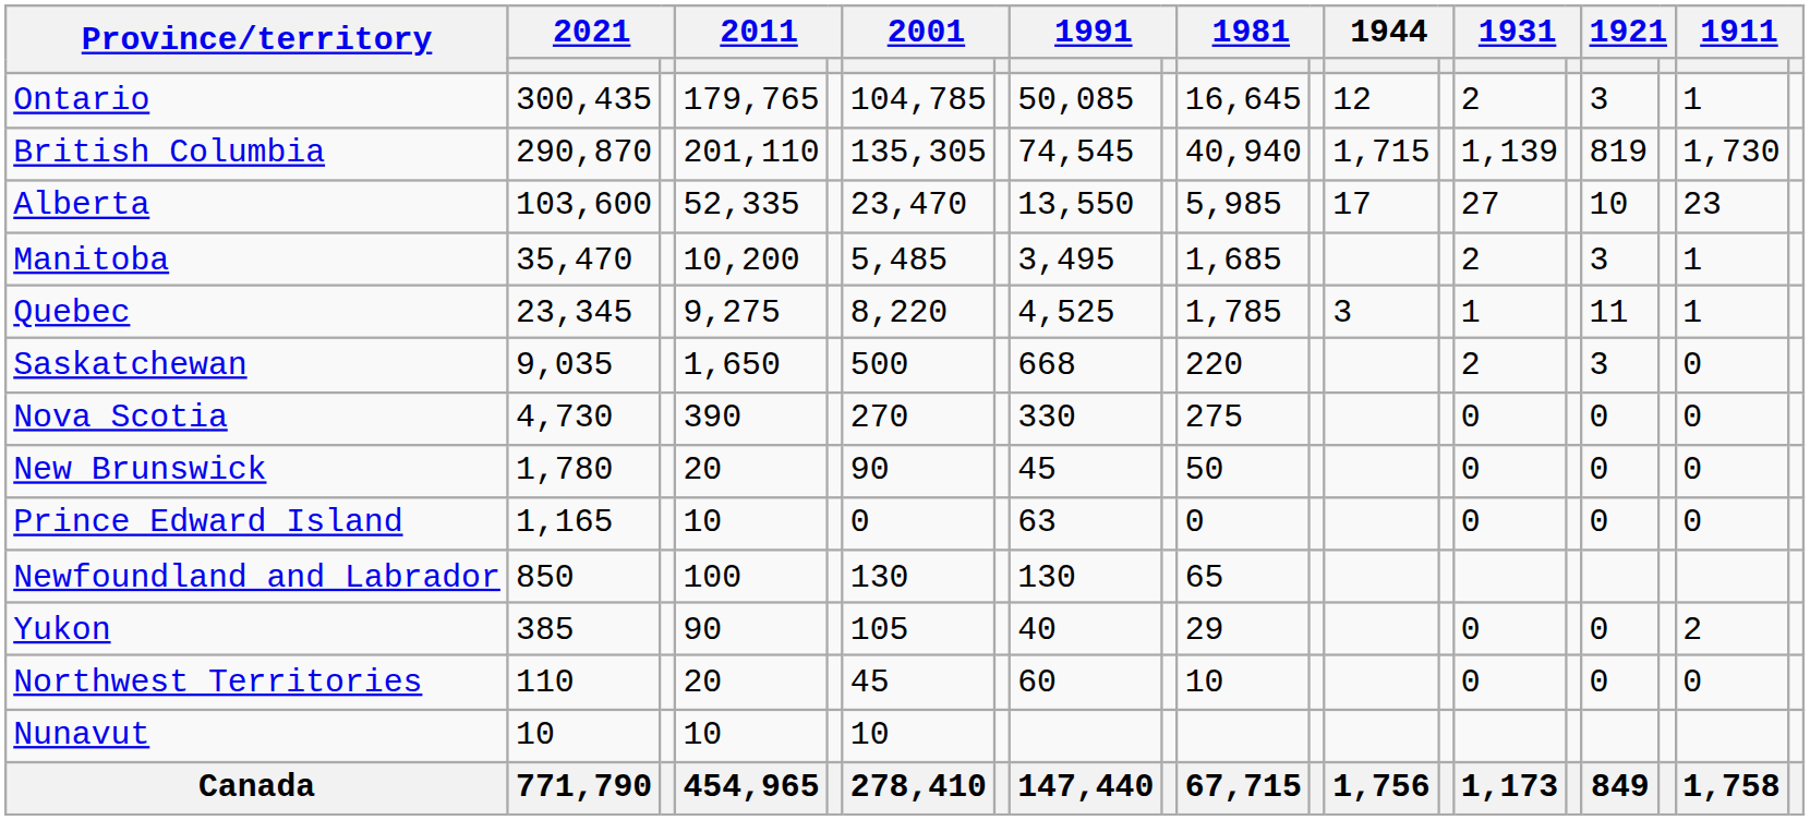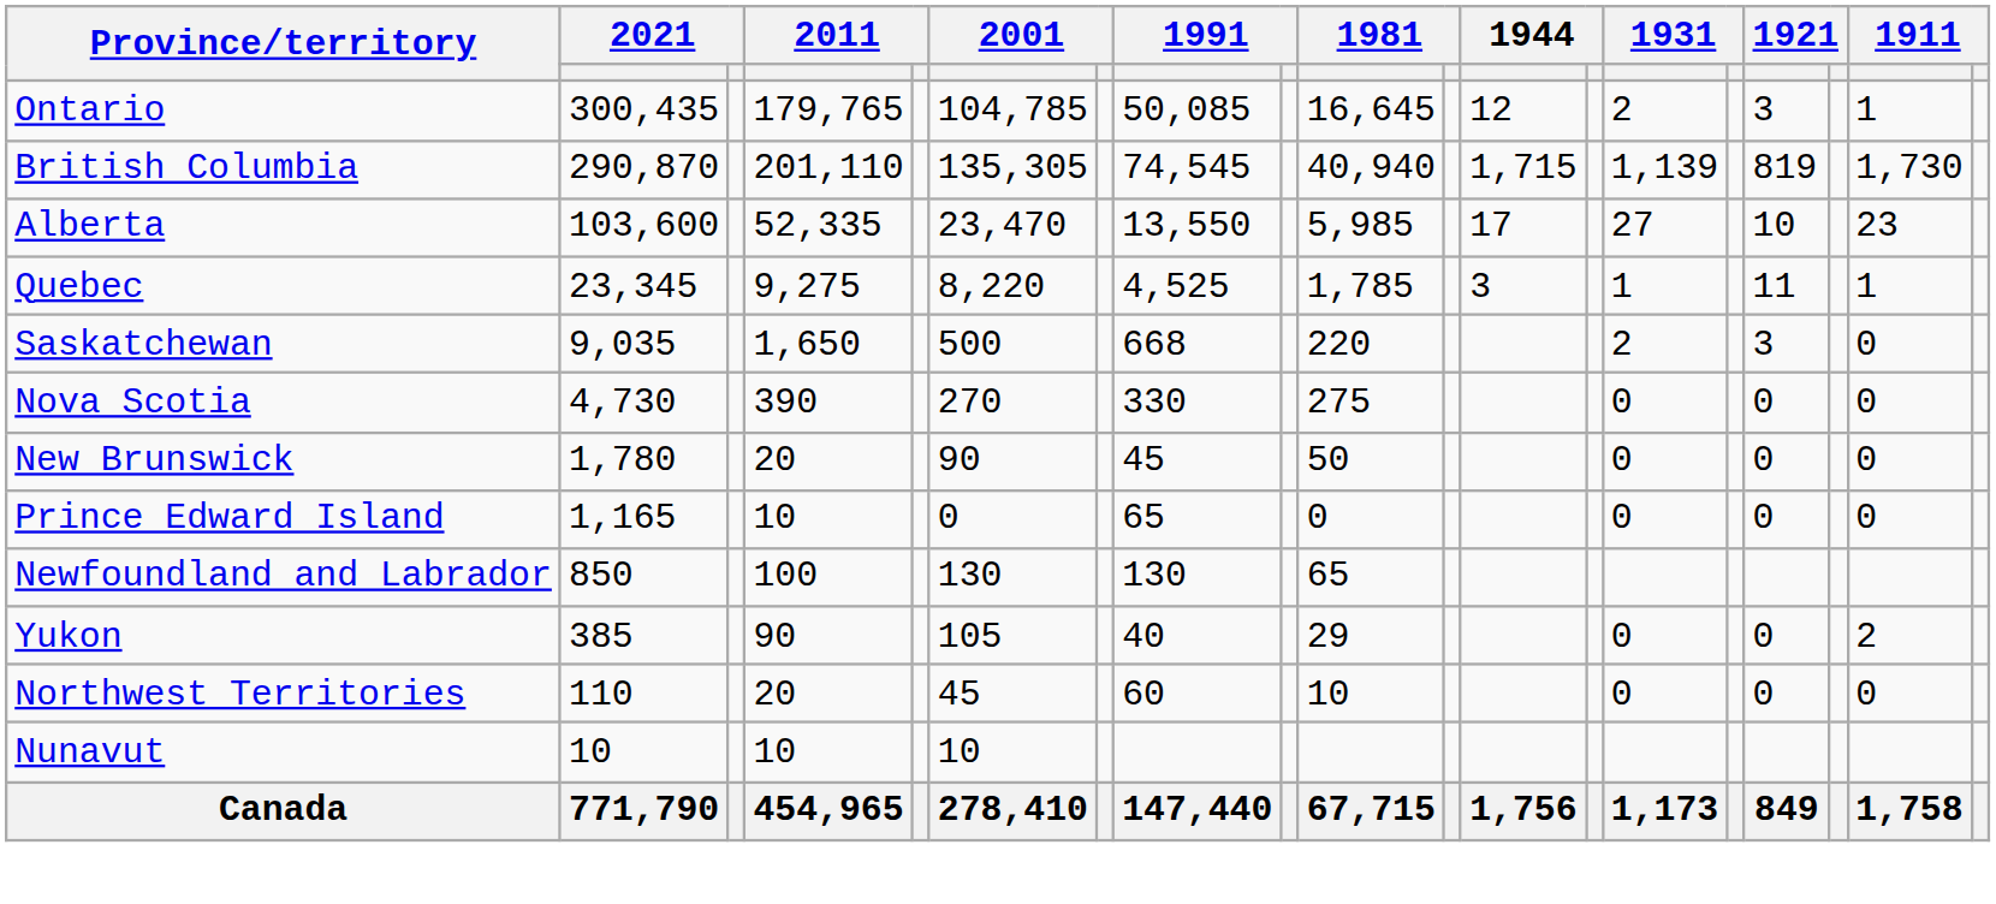 <table class="wikitable sortable">
 <tr>
 <th rowspan="2"><a href='#'>Province/territory</a></th>
 <th colspan="2"><a href='#'>2021</a></th>
 <th colspan="2"><a href='#'>2011</a></th>
 <th colspan="2"><a href='#'>2001</a></th>
 <th colspan="2"><a href='#'>1991</a></th>
 <th colspan="2"><a href='#'>1981</a></th>
 <th colspan="2">1944<br></th>
 <th colspan="2"><a href='#'>1931</a></th>
 <th colspan="2"><a href='#'>1921</a></th>
 <th colspan="2"><a href='#'>1911</a></th>
 </tr>
 <tr>
 <th><a href='#'></a></th>
 <th></th>
 <th></th>
 <th></th>
 <th></th>
 <th></th>
 <th></th>
 <th></th>
 <th></th>
 <th></th>
 <th></th>
 <th></th>
 <th></th>
 <th></th>
 <th></th>
 <th></th>
 <th></th>
 <th></th>
 </tr>
 <tr>
 <td><a href='#'>Ontario</a></td>
 <td>300,435</td>
 <td></td>
 <td>179,765</td>
 <td></td>
 <td>104,785</td>
 <td></td>
 <td>50,085</td>
 <td></td>
 <td>16,645</td>
 <td></td>
 <td>12</td>
 <td></td>
 <td>2</td>
 <td></td>
 <td>3</td>
 <td></td>
 <td>1</td>
 <td></td>
 </tr>
 <tr>
 <td><a href='#'>British Columbia</a></td>
 <td>290,870</td>
 <td></td>
 <td>201,110</td>
 <td></td>
 <td>135,305</td>
 <td></td>
 <td>74,545</td>
 <td></td>
 <td>40,940</td>
 <td></td>
 <td>1,715</td>
 <td></td>
 <td>1,139</td>
 <td></td>
 <td>819</td>
 <td></td>
 <td>1,730</td>
 <td></td>
 </tr>
 <tr>
 <td><a href='#'>Alberta</a></td>
 <td>103,600</td>
 <td></td>
 <td>52,335</td>
 <td></td>
 <td>23,470</td>
 <td></td>
 <td>13,550</td>
 <td></td>
 <td>5,985</td>
 <td></td>
 <td>17</td>
 <td></td>
 <td>27</td>
 <td></td>
 <td>10</td>
 <td></td>
 <td>23</td>
 <td></td>
 </tr>
 <tr>
-<td><a href='#'>Manitoba</a></td>
-<td>35,470</td>
-<td></td>
-<td>10,200</td>
-<td></td>
-<td>5,485</td>
-<td></td>
-<td>3,495</td>
-<td></td>
-<td>1,685</td>
-<td></td>
-<td></td>
-<td></td>
-<td>2</td>
-<td></td>
-<td>3</td>
-<td></td>
-<td>1</td>
-<td></td>
-</tr>
-<tr>
 <td><a href='#'>Quebec</a></td>
 <td>23,345</td>
 <td></td>
 <td>9,275</td>
 <td></td>
 <td>8,220</td>
 <td></td>
 <td>4,525</td>
 <td></td>
 <td>1,785</td>
 <td></td>
 <td>3</td>
 <td></td>
 <td>1</td>
 <td></td>
 <td>11</td>
 <td></td>
 <td>1</td>
 <td></td>
 </tr>
 <tr>
 <td><a href='#'>Saskatchewan</a></td>
 <td>9,035</td>
 <td></td>
 <td>1,650</td>
 <td></td>
 <td>500</td>
 <td></td>
 <td>668</td>
 <td></td>
 <td>220</td>
 <td></td>
 <td></td>
 <td></td>
 <td>2</td>
 <td></td>
 <td>3</td>
 <td></td>
 <td>0</td>
 <td></td>
 </tr>
 <tr>
 <td><a href='#'>Nova Scotia</a></td>
 <td>4,730</td>
 <td></td>
 <td>390</td>
 <td></td>
 <td>270</td>
 <td></td>
 <td>330</td>
 <td></td>
 <td>275</td>
 <td></td>
 <td></td>
 <td></td>
 <td>0</td>
 <td></td>
 <td>0</td>
 <td></td>
 <td>0</td>
 <td></td>
 </tr>
 <tr>
 <td><a href='#'>New Brunswick</a></td>
 <td>1,780</td>
 <td></td>
 <td>20</td>
 <td></td>
 <td>90</td>
 <td></td>
 <td>45</td>
 <td></td>
 <td>50</td>
 <td></td>
 <td></td>
 <td></td>
 <td>0</td>
 <td></td>
 <td>0</td>
 <td></td>
 <td>0</td>
 <td></td>
 </tr>
 <tr>
 <td><a href='#'>Prince Edward Island</a></td>
 <td>1,165</td>
 <td></td>
 <td>10</td>
 <td></td>
 <td>0</td>
 <td></td>
-<td>63</td>
+<td>65</td>
 <td></td>
 <td>0</td>
 <td></td>
 <td></td>
 <td></td>
 <td>0</td>
 <td></td>
 <td>0</td>
 <td></td>
 <td>0</td>
 <td></td>
 </tr>
 <tr>
 <td><a href='#'>Newfoundland and Labrador</a></td>
 <td>850</td>
 <td></td>
 <td>100</td>
 <td></td>
 <td>130</td>
 <td></td>
 <td>130</td>
 <td></td>
 <td>65</td>
 <td></td>
 <td></td>
 <td></td>
 <td></td>
 <td></td>
 <td></td>
 <td></td>
 <td></td>
 <td></td>
 </tr>
 <tr>
 <td><a href='#'>Yukon</a></td>
 <td>385</td>
 <td></td>
 <td>90</td>
 <td></td>
 <td>105</td>
 <td></td>
 <td>40</td>
 <td></td>
 <td>29</td>
 <td></td>
 <td></td>
 <td></td>
 <td>0</td>
 <td></td>
 <td>0</td>
 <td></td>
 <td>2</td>
 <td></td>
 </tr>
 <tr>
 <td><a href='#'>Northwest Territories</a></td>
 <td>110</td>
 <td></td>
 <td>20</td>
 <td></td>
 <td>45</td>
 <td></td>
 <td>60</td>
 <td></td>
 <td>10</td>
 <td></td>
 <td></td>
 <td></td>
 <td>0</td>
 <td></td>
 <td>0</td>
 <td></td>
 <td>0</td>
 <td></td>
 </tr>
 <tr>
 <td><a href='#'>Nunavut</a></td>
 <td>10</td>
 <td></td>
 <td>10</td>
 <td></td>
 <td>10</td>
 <td></td>
 <td></td>
 <td></td>
 <td></td>
 <td></td>
 <td></td>
 <td></td>
 <td></td>
 <td></td>
 <td></td>
 <td></td>
 <td></td>
 <td></td>
 </tr>
 <tr>
 <th>Canada</th>
 <th>771,790</th>
 <th></th>
 <th>454,965</th>
 <th></th>
 <th>278,410</th>
 <th></th>
 <th>147,440</th>
 <th></th>
 <th>67,715</th>
 <th></th>
 <th>1,756</th>
 <th></th>
 <th>1,173</th>
 <th></th>
 <th>849</th>
 <th></th>
 <th>1,758</th>
 <th></th>
 </tr>
 </table>
